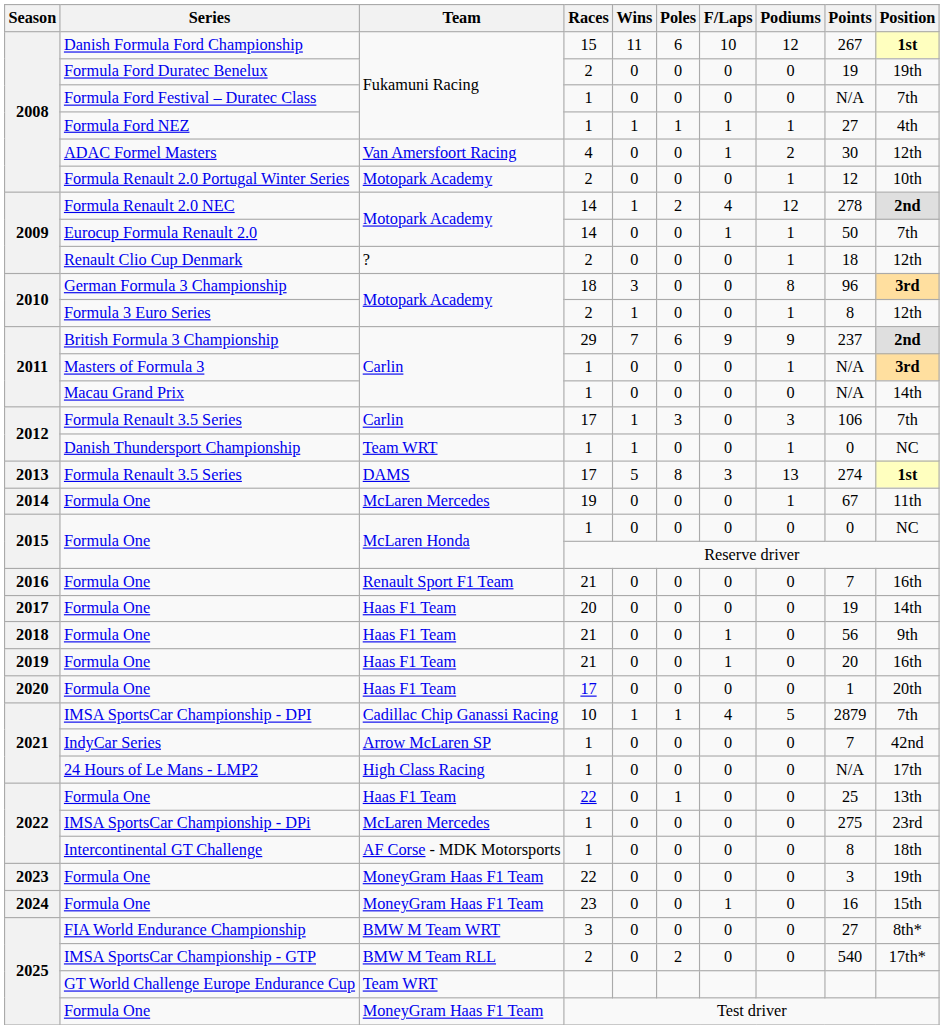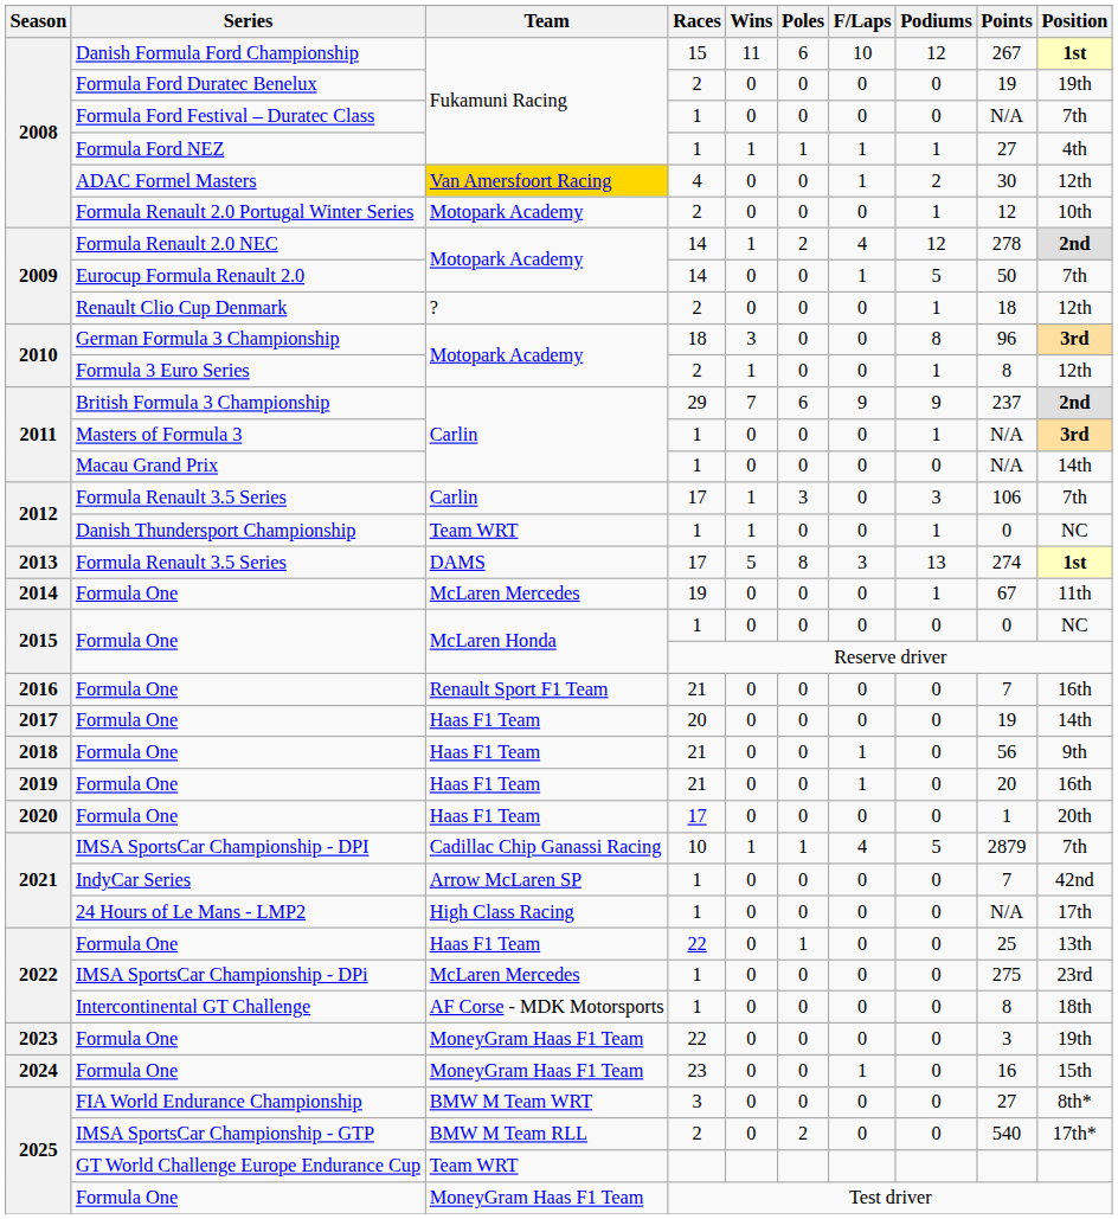 <table class="wikitable" style="font-size: 90%; text-align:center">
 <tr>
 <th>Season</th>
 <th>Series</th>
 <th>Team</th>
 <th>Races</th>
 <th>Wins</th>
 <th>Poles</th>
 <th>F/Laps</th>
 <th>Podiums</th>
 <th>Points</th>
 <th>Position</th>
 </tr>
 <tr>
 <th rowspan=6>2008</th>
 <td align=left><a href='#'>Danish Formula Ford Championship</a></td>
 <td style="text-align:left;" rowspan="4">Fukamuni Racing</td>
 <td>15</td>
 <td>11</td>
 <td>6</td>
 <td>10</td>
 <td>12</td>
 <td>267</td>
 <td style="background:#FFFFBF;"><strong>1st</strong></td>
 </tr>
 <tr>
 <td align=left><a href='#'>Formula Ford Duratec Benelux</a></td>
 <td>2</td>
 <td>0</td>
 <td>0</td>
 <td>0</td>
 <td>0</td>
 <td>19</td>
 <td>19th</td>
 </tr>
 <tr>
 <td align=left><a href='#'>Formula Ford Festival – Duratec Class</a></td>
 <td>1</td>
 <td>0</td>
 <td>0</td>
 <td>0</td>
 <td>0</td>
 <td>N/A</td>
 <td>7th</td>
 </tr>
 <tr>
 <td align=left><a href='#'>Formula Ford NEZ</a></td>
 <td>1</td>
 <td>1</td>
 <td>1</td>
 <td>1</td>
 <td>1</td>
 <td>27</td>
 <td>4th</td>
 </tr>
 <tr>
 <td align=left><a href='#'>ADAC Formel Masters</a></td>
-<td align=left><a href='#'>Van Amersfoort Racing</a></td>
+<td align=left style="background: gold;"><a href='#'>Van Amersfoort Racing</a></td>
 <td>4</td>
 <td>0</td>
 <td>0</td>
 <td>1</td>
 <td>2</td>
 <td>30</td>
 <td>12th</td>
 </tr>
 <tr>
 <td align=left><a href='#'>Formula Renault 2.0 Portugal Winter Series</a></td>
 <td align=left><a href='#'>Motopark Academy</a></td>
 <td>2</td>
 <td>0</td>
 <td>0</td>
 <td>0</td>
 <td>1</td>
 <td>12</td>
 <td>10th</td>
 </tr>
 <tr>
 <th rowspan=3>2009</th>
 <td align=left><a href='#'>Formula Renault 2.0 NEC</a></td>
 <td style="text-align:left;" rowspan="2"><a href='#'>Motopark Academy</a></td>
 <td>14</td>
 <td>1</td>
 <td>2</td>
 <td>4</td>
 <td>12</td>
 <td>278</td>
 <td style="background:#DFDFDF;"><strong>2nd</strong></td>
 </tr>
 <tr>
 <td align=left><a href='#'>Eurocup Formula Renault 2.0</a></td>
 <td>14</td>
 <td>0</td>
 <td>0</td>
 <td>1</td>
-<td>1</td>
+<td>5</td>
 <td>50</td>
 <td>7th</td>
 </tr>
 <tr>
 <td align=left><a href='#'>Renault Clio Cup Denmark</a></td>
 <td align=left>?</td>
 <td>2</td>
 <td>0</td>
 <td>0</td>
 <td>0</td>
 <td>1</td>
 <td>18</td>
 <td>12th</td>
 </tr>
 <tr>
 <th rowspan=2>2010</th>
 <td align=left><a href='#'>German Formula 3 Championship</a></td>
 <td style="text-align:left;" rowspan="2"><a href='#'>Motopark Academy</a></td>
 <td>18</td>
 <td>3</td>
 <td>0</td>
 <td>0</td>
 <td>8</td>
 <td>96</td>
 <td style="background:#FFDF9F;"><strong>3rd</strong></td>
 </tr>
 <tr>
 <td align=left><a href='#'>Formula 3 Euro Series</a></td>
 <td>2</td>
 <td>1</td>
 <td>0</td>
 <td>0</td>
 <td>1</td>
 <td>8</td>
 <td>12th</td>
 </tr>
 <tr>
 <th rowspan=3>2011</th>
 <td align=left><a href='#'>British Formula 3 Championship</a></td>
 <td style="text-align:left;" rowspan="3"><a href='#'>Carlin</a></td>
 <td>29</td>
 <td>7</td>
 <td>6</td>
 <td>9</td>
 <td>9</td>
 <td>237</td>
 <td style="background:#DFDFDF;"><strong>2nd</strong></td>
 </tr>
 <tr>
 <td align=left><a href='#'>Masters of Formula 3</a></td>
 <td>1</td>
 <td>0</td>
 <td>0</td>
 <td>0</td>
 <td>1</td>
 <td>N/A</td>
 <td style="background:#FFDF9F;"><strong>3rd</strong></td>
 </tr>
 <tr>
 <td align=left><a href='#'>Macau Grand Prix</a></td>
 <td>1</td>
 <td>0</td>
 <td>0</td>
 <td>0</td>
 <td>0</td>
 <td>N/A</td>
 <td>14th</td>
 </tr>
 <tr>
 <th rowspan=2>2012</th>
 <td align=left><a href='#'>Formula Renault 3.5 Series</a></td>
 <td align=left><a href='#'>Carlin</a></td>
 <td>17</td>
 <td>1</td>
 <td>3</td>
 <td>0</td>
 <td>3</td>
 <td>106</td>
 <td>7th</td>
 </tr>
 <tr>
 <td align=left><a href='#'>Danish Thundersport Championship</a></td>
 <td align="left"><a href='#'>Team WRT</a></td>
 <td>1</td>
 <td>1</td>
 <td>0</td>
 <td>0</td>
 <td>1</td>
 <td>0</td>
 <td>NC</td>
 </tr>
 <tr>
 <th>2013</th>
 <td align=left><a href='#'>Formula Renault 3.5 Series</a></td>
 <td align=left><a href='#'>DAMS</a></td>
 <td>17</td>
 <td>5</td>
 <td>8</td>
 <td>3</td>
 <td>13</td>
 <td>274</td>
 <td style="background:#FFFFBF;"><strong>1st</strong></td>
 </tr>
 <tr>
 <th>2014</th>
 <td align=left><a href='#'>Formula One</a></td>
 <td align=left><a href='#'>McLaren Mercedes</a></td>
 <td>19</td>
 <td>0</td>
 <td>0</td>
 <td>0</td>
 <td>1</td>
 <td>67</td>
 <td>11th</td>
 </tr>
 <tr>
 <th rowspan=2>2015</th>
 <td rowspan=2 align=left><a href='#'>Formula One</a></td>
 <td rowspan=2 align=left><a href='#'>McLaren Honda</a></td>
 <td>1</td>
 <td>0</td>
 <td>0</td>
 <td>0</td>
 <td>0</td>
 <td>0</td>
 <td>NC</td>
 </tr>
 <tr>
 <td colspan=7>Reserve driver</td>
 </tr>
 <tr>
 <th>2016</th>
 <td align=left><a href='#'>Formula One</a></td>
 <td align=left><a href='#'>Renault Sport F1 Team</a></td>
 <td>21</td>
 <td>0</td>
 <td>0</td>
 <td>0</td>
 <td>0</td>
 <td>7</td>
 <td>16th</td>
 </tr>
 <tr>
 <th>2017</th>
 <td align=left><a href='#'>Formula One</a></td>
 <td align=left><a href='#'>Haas F1 Team</a></td>
 <td>20</td>
 <td>0</td>
 <td>0</td>
 <td>0</td>
 <td>0</td>
 <td>19</td>
 <td>14th</td>
 </tr>
 <tr>
 <th>2018</th>
 <td align=left><a href='#'>Formula One</a></td>
 <td align=left><a href='#'>Haas F1 Team</a></td>
 <td>21</td>
 <td>0</td>
 <td>0</td>
 <td>1</td>
 <td>0</td>
 <td>56</td>
 <td>9th</td>
 </tr>
 <tr>
 <th>2019</th>
 <td align=left><a href='#'>Formula One</a></td>
 <td align=left><a href='#'>Haas F1 Team</a></td>
 <td>21</td>
 <td>0</td>
 <td>0</td>
 <td>1</td>
 <td>0</td>
 <td>20</td>
 <td>16th</td>
 </tr>
 <tr>
 <th>2020</th>
 <td align=left><a href='#'>Formula One</a></td>
 <td align=left><a href='#'>Haas F1 Team</a></td>
 <td><a href='#'>17</a></td>
 <td>0</td>
 <td>0</td>
 <td>0</td>
 <td>0</td>
 <td>1</td>
 <td>20th</td>
 </tr>
 <tr>
 <th rowspan="3">2021</th>
 <td align=left><a href='#'>IMSA SportsCar Championship - DPI</a></td>
 <td align=left><a href='#'>Cadillac Chip Ganassi Racing</a></td>
 <td>10</td>
 <td>1</td>
 <td>1</td>
 <td>4</td>
 <td>5</td>
 <td>2879</td>
 <td>7th</td>
 </tr>
 <tr>
 <td align=left><a href='#'>IndyCar Series</a></td>
 <td align=left><a href='#'>Arrow McLaren SP</a></td>
 <td>1</td>
 <td>0</td>
 <td>0</td>
 <td>0</td>
 <td>0</td>
 <td>7</td>
 <td>42nd</td>
 </tr>
 <tr>
 <td align=left><a href='#'>24 Hours of Le Mans - LMP2</a></td>
 <td align=left><a href='#'>High Class Racing</a></td>
 <td>1</td>
 <td>0</td>
 <td>0</td>
 <td>0</td>
 <td>0</td>
 <td>N/A</td>
 <td>17th</td>
 </tr>
 <tr>
 <th rowspan="3">2022</th>
 <td align=left><a href='#'>Formula One</a></td>
 <td align=left><a href='#'>Haas F1 Team</a></td>
 <td><a href='#'>22</a></td>
 <td>0</td>
 <td>1</td>
 <td>0</td>
 <td>0</td>
 <td>25</td>
 <td>13th</td>
 </tr>
 <tr>
 <td align=left><a href='#'>IMSA SportsCar Championship - DPi</a></td>
 <td align=left><a href='#'>McLaren Mercedes</a></td>
 <td>1</td>
 <td>0</td>
 <td>0</td>
 <td>0</td>
 <td>0</td>
 <td>275</td>
 <td>23rd</td>
 </tr>
 <tr>
 <td align=left><a href='#'>Intercontinental GT Challenge</a></td>
 <td align=left><a href='#'>AF Corse</a> - MDK Motorsports</td>
 <td>1</td>
 <td>0</td>
 <td>0</td>
 <td>0</td>
 <td>0</td>
 <td>8</td>
 <td>18th</td>
 </tr>
 <tr>
 <th>2023</th>
 <td align=left><a href='#'>Formula One</a></td>
 <td align=left><a href='#'>MoneyGram Haas F1 Team</a></td>
 <td>22</td>
 <td>0</td>
 <td>0</td>
 <td>0</td>
 <td>0</td>
 <td>3</td>
 <td>19th</td>
 </tr>
 <tr>
 <th>2024</th>
 <td align=left><a href='#'>Formula One</a></td>
 <td align=left><a href='#'>MoneyGram Haas F1 Team</a></td>
 <td>23</td>
 <td>0</td>
 <td>0</td>
 <td>1</td>
 <td>0</td>
 <td>16</td>
 <td>15th</td>
 </tr>
 <tr>
 <th rowspan="4">2025</th>
 <td align=left><a href='#'>FIA World Endurance Championship</a></td>
 <td align=left><a href='#'>BMW M Team WRT</a></td>
 <td>3</td>
 <td>0</td>
 <td>0</td>
 <td>0</td>
 <td>0</td>
 <td>27</td>
 <td>8th*</td>
 </tr>
 <tr>
 <td align=left><a href='#'>IMSA SportsCar Championship - GTP</a></td>
 <td align=left><a href='#'>BMW M Team RLL</a></td>
 <td>2</td>
 <td>0</td>
 <td>2</td>
 <td>0</td>
 <td>0</td>
 <td>540</td>
 <td>17th*</td>
 </tr>
 <tr>
 <td align="left"><a href='#'>GT World Challenge Europe Endurance Cup</a></td>
 <td align="left"><a href='#'>Team WRT</a></td>
 <td></td>
 <td></td>
 <td></td>
 <td></td>
 <td></td>
 <td></td>
 <td></td>
 </tr>
 <tr>
 <td align=left><a href='#'>Formula One</a></td>
 <td align=left><a href='#'>MoneyGram Haas F1 Team</a></td>
 <td colspan="7">Test driver</td>
 </tr>
 </table>
